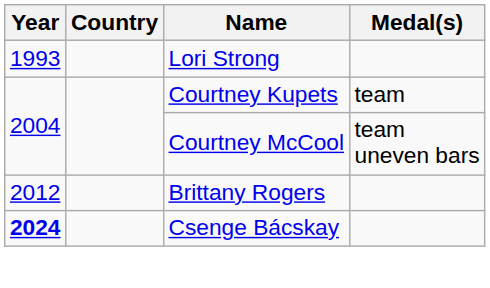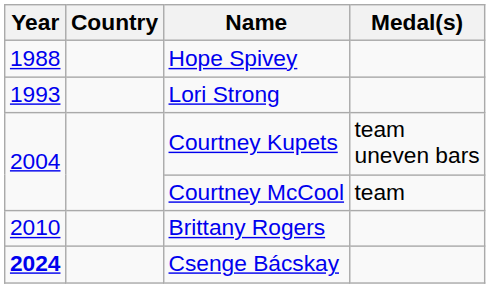 <table class="wikitable sortable">
 <tr>
 <th>Year</th>
 <th>Country</th>
 <th>Name</th>
 <th>Medal(s)</th>
+</tr>
+<tr>
+<td><a href='#'>1988</a></td>
+<td></td>
+<td><a href='#'>Hope Spivey</a></td>
+<td></td>
 </tr>
 <tr>
 <td><a href='#'>1993</a></td>
 <td></td>
 <td><a href='#'>Lori Strong</a></td>
 <td></td>
 </tr>
 <tr>
 <td rowspan="2"><a href='#'>2004</a></td>
 <td rowspan="2"></td>
 <td><a href='#'>Courtney Kupets</a></td>
+<td> team<br> uneven bars</td>
+</tr>
+<tr>
+<td><a href='#'>Courtney McCool</a></td>
 <td> team</td>
 </tr>
 <tr>
-<td><a href='#'>Courtney McCool</a></td>
-<td> team<br> uneven bars</td>
-</tr>
-<tr>
-<td><a href='#'>2012</a></td>
+<td><a href='#'>2010</a></td>
 <td></td>
 <td><a href='#'>Brittany Rogers</a></td>
 <td></td>
 </tr>
 <tr>
 <td><strong><a href='#'>2024</a></strong></td>
 <td></td>
 <td><a href='#'>Csenge Bácskay</a></td>
 <td></td>
 </tr>
 </table>
